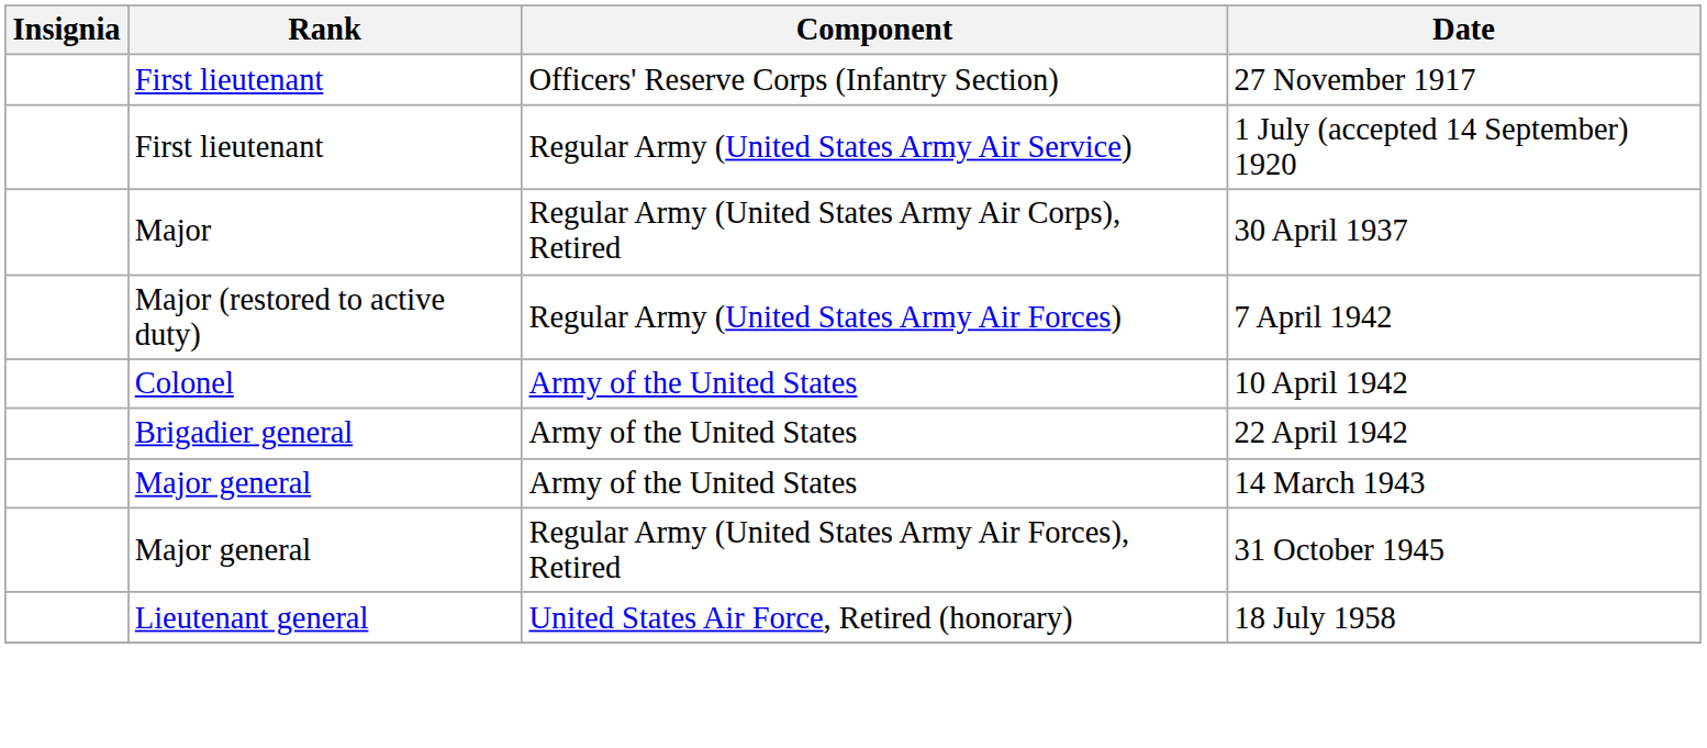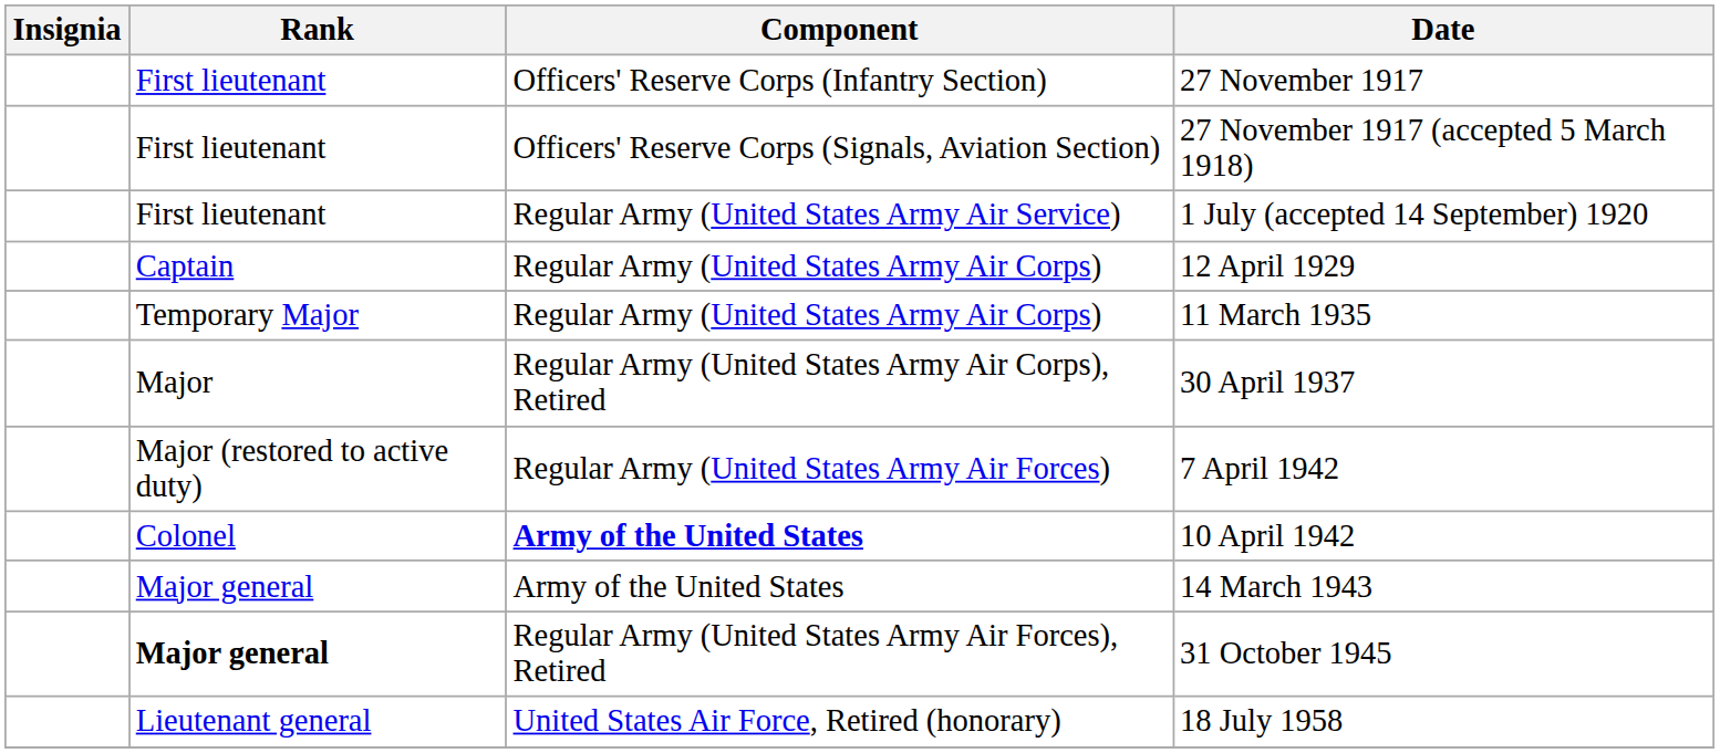 <table class="wikitable" style="background:white">
 <tr>
 <th>Insignia</th>
 <th>Rank</th>
 <th>Component</th>
 <th>Date</th>
 </tr>
 <tr>
 <td align="center"></td>
 <td><a href='#'>First lieutenant</a></td>
 <td>Officers' Reserve Corps (Infantry Section)</td>
 <td>27 November 1917</td>
 </tr>
 <tr>
 <td align="center"></td>
 <td>First lieutenant</td>
+<td>Officers' Reserve Corps (Signals, Aviation Section)</td>
+<td>27 November 1917 (accepted 5 March 1918)</td>
+</tr>
+<tr>
+<td align="center"></td>
+<td>First lieutenant</td>
 <td>Regular Army (<a href='#'>United States Army Air Service</a>)</td>
 <td>1 July (accepted 14 September) 1920</td>
+</tr>
+<tr>
+<td align="center"></td>
+<td><a href='#'>Captain</a></td>
+<td>Regular Army (<a href='#'>United States Army Air Corps</a>)</td>
+<td>12 April 1929</td>
+</tr>
+<tr>
+<td align="center"></td>
+<td>Temporary <a href='#'>Major</a></td>
+<td>Regular Army (<a href='#'>United States Army Air Corps</a>)</td>
+<td>11 March 1935</td>
 </tr>
 <tr>
 <td align="center"></td>
 <td>Major</td>
 <td>Regular Army (United States Army Air Corps), Retired</td>
 <td>30 April 1937</td>
 </tr>
 <tr>
 <td align="center"></td>
 <td>Major (restored to active duty)</td>
 <td>Regular Army (<a href='#'>United States Army Air Forces</a>)</td>
 <td>7 April 1942</td>
 </tr>
 <tr>
 <td align="center"></td>
 <td><a href='#'>Colonel</a></td>
-<td><a href='#'>Army of the United States</a></td>
+<td><strong><a href='#'>Army of the United States</a></strong></td>
 <td>10 April 1942</td>
-</tr>
-<tr>
-<td align="center"></td>
-<td><a href='#'>Brigadier general</a></td>
-<td>Army of the United States</td>
-<td>22 April 1942</td>
 </tr>
 <tr>
 <td align="center"></td>
 <td><a href='#'>Major general</a></td>
 <td>Army of the United States</td>
 <td>14 March 1943</td>
 </tr>
 <tr>
 <td align="center"></td>
-<td>Major general</td>
+<td><strong>Major general</strong></td>
 <td>Regular Army (United States Army Air Forces), Retired</td>
 <td>31 October 1945</td>
 </tr>
 <tr>
 <td align="center"></td>
 <td><a href='#'>Lieutenant general</a></td>
 <td><a href='#'>United States Air Force</a>, Retired (honorary)</td>
 <td>18 July 1958</td>
 </tr>
 <tr>
 </tr>
 </table>
